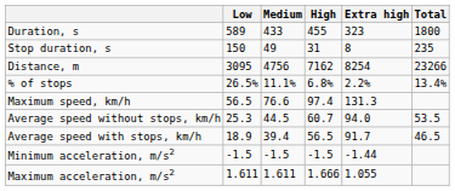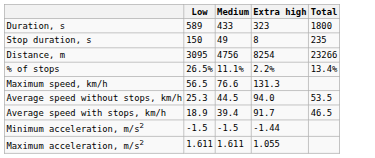 <table class="wikitable">
 <tr>
 <th></th>
 <th>Low</th>
 <th>Medium</th>
-<th>High</th>
 <th>Extra high</th>
 <th>Total</th>
 </tr>
 <tr>
 <td>Duration, s</td>
 <td>589</td>
 <td>433</td>
-<td>455</td>
 <td>323</td>
 <td>1800</td>
 </tr>
 <tr>
 <td>Stop duration, s</td>
 <td>150</td>
 <td>49</td>
-<td>31</td>
 <td>8</td>
 <td>235</td>
 </tr>
 <tr>
 <td>Distance, m</td>
 <td>3095</td>
 <td>4756</td>
-<td>7162</td>
 <td>8254</td>
 <td>23266</td>
 </tr>
 <tr>
 <td>% of stops</td>
 <td>26.5%</td>
 <td>11.1%</td>
-<td>6.8%</td>
 <td>2.2%</td>
 <td>13.4%</td>
 </tr>
 <tr>
 <td>Maximum speed, km/h</td>
 <td>56.5</td>
 <td>76.6</td>
-<td>97.4</td>
 <td>131.3</td>
 <td></td>
 </tr>
 <tr>
 <td>Average speed without stops, km/h</td>
 <td>25.3</td>
 <td>44.5</td>
-<td>60.7</td>
 <td>94.0</td>
 <td>53.5</td>
 </tr>
 <tr>
 <td>Average speed with stops, km/h</td>
 <td>18.9</td>
 <td>39.4</td>
-<td>56.5</td>
 <td>91.7</td>
 <td>46.5</td>
 </tr>
 <tr>
 <td>Minimum acceleration, m/s<sup>2</sup></td>
-<td>-1.5</td>
 <td>-1.5</td>
 <td>-1.5</td>
 <td>-1.44</td>
 <td></td>
 </tr>
 <tr>
 <td>Maximum acceleration, m/s<sup>2</sup></td>
 <td>1.611</td>
 <td>1.611</td>
-<td>1.666</td>
 <td>1.055</td>
 <td></td>
 </tr>
 </table>
